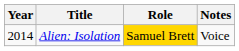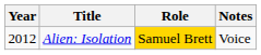 <table class="wikitable">
 <tr>
 <th>Year</th>
 <th>Title</th>
 <th>Role</th>
 <th class="unsortable">Notes</th>
 </tr>
 <tr>
-<td>2014</td>
+<td>2012</td>
 <td><em><a href='#'>Alien: Isolation</a></em></td>
 <td style="background: gold;">Samuel Brett</td>
 <td>Voice</td>
 </tr>
 </table>
